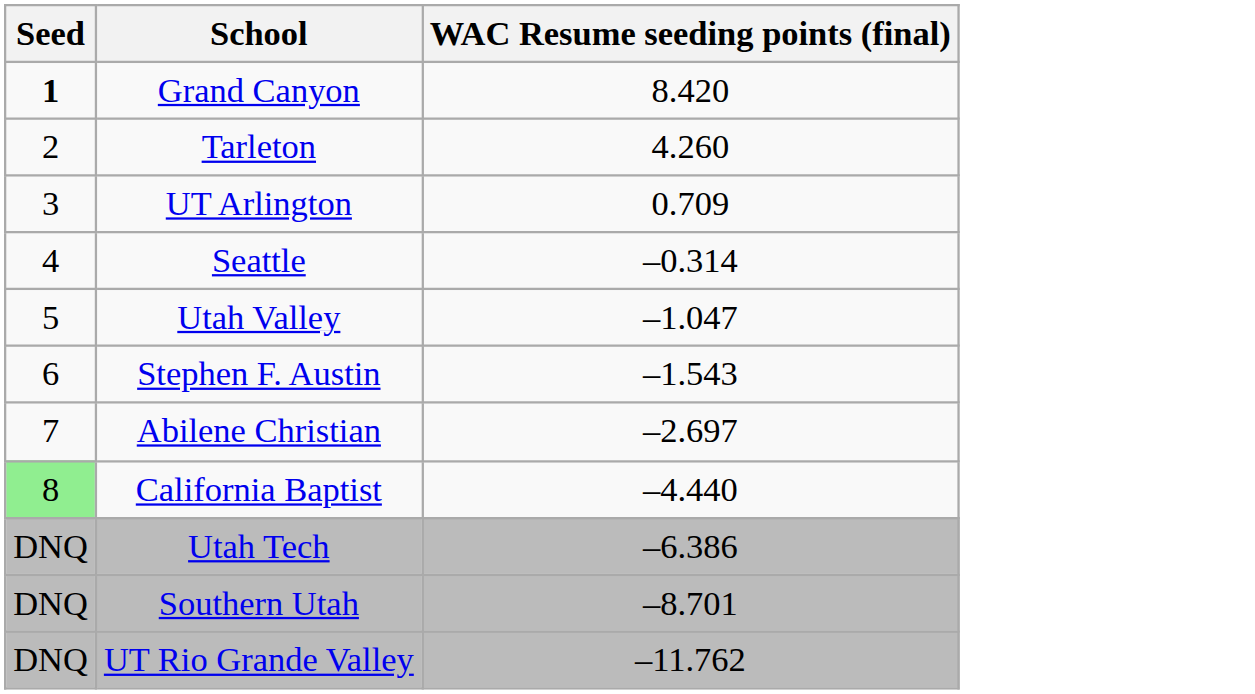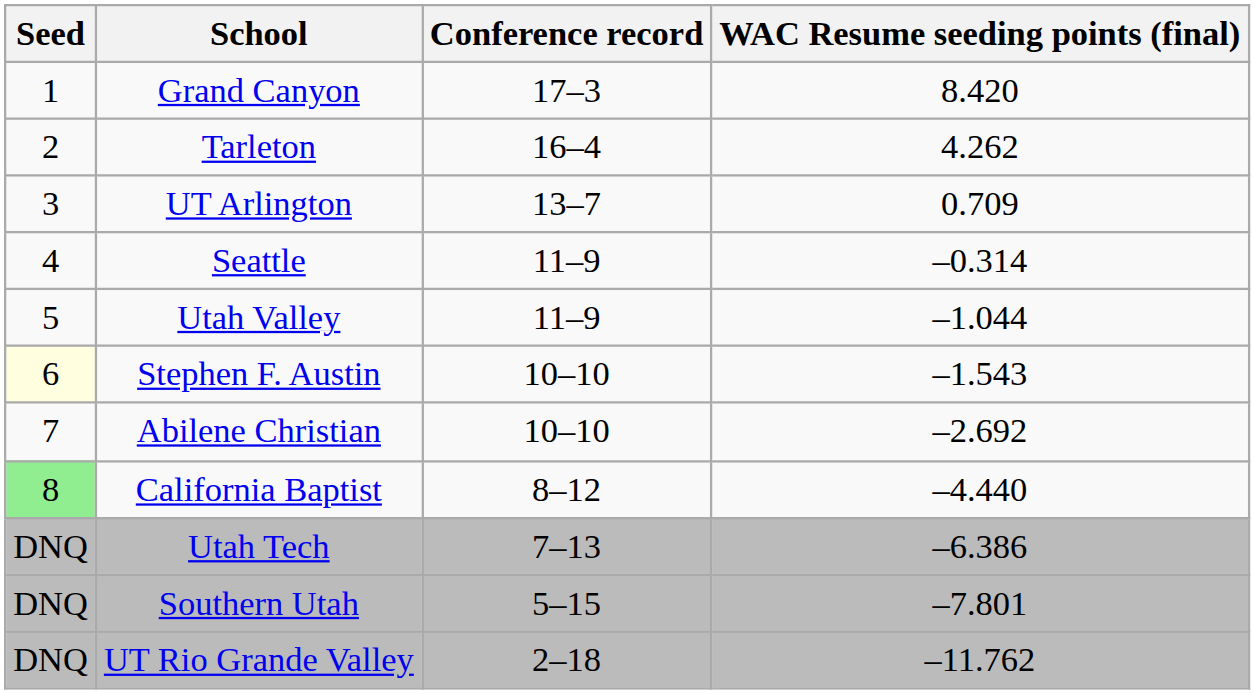 <table class="wikitable" style="white-space:nowrap; font-size:95%;text-align:center">
 <tr>
 <th>Seed</th>
 <th>School</th>
+<th>Conference record</th>
 <th>WAC Resume seeding points (final)</th>
 </tr>
 <tr>
-<td><strong>1</strong></td>
+<td>1</td>
 <td><a href='#'>Grand Canyon</a></td>
+<td>17–3</td>
 <td>8.420</td>
 </tr>
 <tr>
 <td>2</td>
 <td><a href='#'>Tarleton</a></td>
-<td>4.260</td>
+<td>16–4</td>
+<td>4.262</td>
 </tr>
 <tr>
 <td>3</td>
 <td><a href='#'>UT Arlington</a></td>
+<td>13–7</td>
 <td>0.709</td>
 </tr>
 <tr>
 <td>4</td>
 <td><a href='#'>Seattle</a></td>
+<td>11–9</td>
 <td>–0.314</td>
 </tr>
 <tr>
 <td>5</td>
 <td><a href='#'>Utah Valley</a></td>
-<td>–1.047</td>
+<td>11–9</td>
+<td>–1.044</td>
 </tr>
 <tr>
-<td>6</td>
+<td style="background: lightyellow;">6</td>
 <td><a href='#'>Stephen F. Austin</a></td>
+<td>10–10</td>
 <td>–1.543</td>
 </tr>
 <tr>
 <td>7</td>
 <td><a href='#'>Abilene Christian</a></td>
-<td>–2.697</td>
+<td>10–10</td>
+<td>–2.692</td>
 </tr>
 <tr>
 <td style="background: lightgreen;">8</td>
 <td><a href='#'>California Baptist</a></td>
+<td>8–12</td>
 <td>–4.440</td>
 </tr>
 <tr bgcolor="#bbbbbb">
 <td>DNQ</td>
 <td><a href='#'>Utah Tech</a></td>
+<td>7–13</td>
 <td>–6.386</td>
 </tr>
 <tr bgcolor="#bbbbbb">
 <td>DNQ</td>
 <td><a href='#'>Southern Utah</a></td>
-<td>–8.701</td>
+<td>5–15</td>
+<td>–7.801</td>
 </tr>
 <tr bgcolor="#bbbbbb">
 <td>DNQ</td>
 <td><a href='#'>UT Rio Grande Valley</a></td>
+<td>2–18</td>
 <td>–11.762</td>
 </tr>
 </table>
